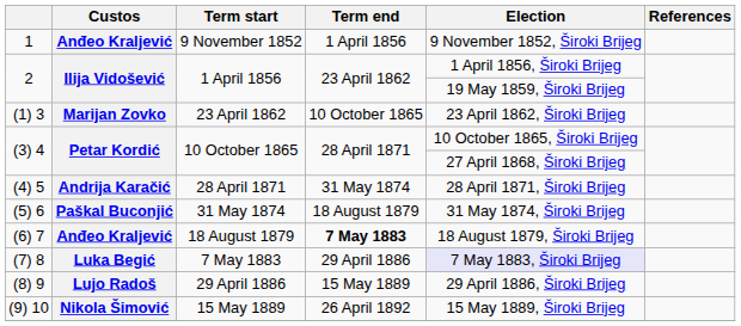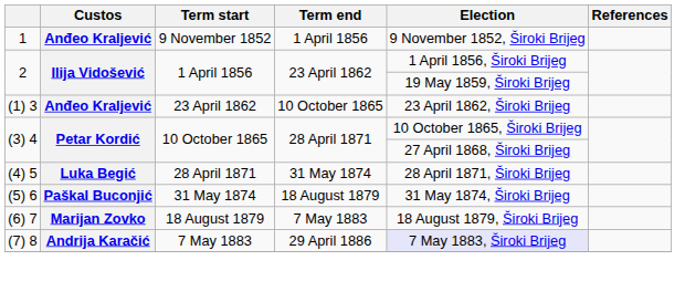 <table class="wikitable sortable" style="text-align:center;">
 <tr>
 <th scope="col" data-sort-type="number"></th>
 <th scope="col">Custos</th>
 <th scope="col">Term start</th>
 <th scope="col">Term end</th>
 <th scope="col">Election</th>
 <th scope="col">References</th>
 </tr>
 <tr>
 <td>1</td>
 <th scope="row"><a href='#'>Anđeo Kraljević</a></th>
 <td>9 November 1852</td>
 <td>1 April 1856</td>
 <td>9 November 1852, <a href='#'>Široki Brijeg</a></td>
 <td></td>
 </tr>
 <tr>
 <td rowspan=2>2</td>
 <th scope="row" rowspan=2><a href='#'>Ilija Vidošević</a></th>
 <td rowspan=2>1 April 1856</td>
 <td rowspan=2>23 April 1862</td>
 <td>1 April 1856, <a href='#'>Široki Brijeg</a></td>
 <td rowspan=2></td>
 </tr>
 <tr>
 <td>19 May 1859, <a href='#'>Široki Brijeg</a></td>
 </tr>
 <tr>
 <td>(1) 3</td>
-<th scope="row"><a href='#'>Marijan Zovko</a></th>
+<th scope="row"><a href='#'>Anđeo Kraljević</a></th>
 <td>23 April 1862</td>
 <td>10 October 1865</td>
 <td>23 April 1862, <a href='#'>Široki Brijeg</a></td>
 <td></td>
 </tr>
 <tr>
 <td rowspan=2>(3) 4</td>
 <th scope="row" rowspan=2><a href='#'>Petar Kordić</a></th>
 <td rowspan=2>10 October 1865</td>
 <td rowspan=2>28 April 1871</td>
 <td>10 October 1865, <a href='#'>Široki Brijeg</a></td>
 <td rowspan=2></td>
 </tr>
 <tr>
 <td>27 April 1868, <a href='#'>Široki Brijeg</a></td>
 </tr>
 <tr>
 <td>(4) 5</td>
-<th scope="row"><a href='#'>Andrija Karačić</a></th>
+<th scope="row"><a href='#'>Luka Begić</a></th>
 <td>28 April 1871</td>
 <td>31 May 1874</td>
 <td>28 April 1871, <a href='#'>Široki Brijeg</a></td>
 <td></td>
 </tr>
 <tr>
 <td>(5) 6</td>
 <th scope="row"><a href='#'>Paškal Buconjić</a></th>
 <td>31 May 1874</td>
 <td>18 August 1879</td>
 <td>31 May 1874, <a href='#'>Široki Brijeg</a></td>
 <td></td>
 </tr>
 <tr>
 <td>(6) 7</td>
-<th scope="row"><a href='#'>Anđeo Kraljević</a></th>
+<th scope="row"><a href='#'>Marijan Zovko</a></th>
 <td>18 August 1879</td>
-<td><strong>7 May 1883</strong></td>
+<td>7 May 1883</td>
 <td>18 August 1879, <a href='#'>Široki Brijeg</a></td>
 <td></td>
 </tr>
 <tr>
 <td>(7) 8</td>
-<th scope="row"><a href='#'>Luka Begić</a></th>
+<th scope="row"><a href='#'>Andrija Karačić</a></th>
 <td>7 May 1883</td>
 <td>29 April 1886</td>
 <td style="background: lavender;">7 May 1883, <a href='#'>Široki Brijeg</a></td>
 <td></td>
 </tr>
 <tr>
-<td>(8) 9</td>
-<th scope="row"><a href='#'>Lujo Radoš</a></th>
-<td>29 April 1886</td>
-<td>15 May 1889</td>
-<td>29 April 1886, <a href='#'>Široki Brijeg</a></td>
-<td></td>
-</tr>
-<tr>
-<td>(9) 10</td>
-<th scope="row"><a href='#'>Nikola Šimović</a></th>
-<td>15 May 1889</td>
-<td>26 April 1892</td>
-<td>15 May 1889, <a href='#'>Široki Brijeg</a></td>
-<td></td>
-</tr>
-<tr>
 </tr>
 </table>
